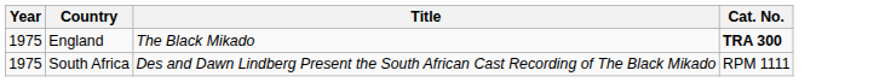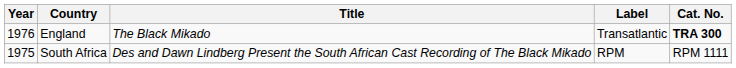 <table class="wikitable">
 <tr>
 <th>Year</th>
 <th>Country</th>
 <th>Title</th>
+<th>Label</th>
 <th>Cat. No.</th>
 </tr>
 <tr>
-<td>1975</td>
+<td>1976</td>
 <td>England</td>
 <td><em>The Black Mikado</em></td>
+<td>Transatlantic</td>
 <td><strong>TRA 300</strong></td>
 </tr>
 <tr>
 <td>1975</td>
 <td>South Africa</td>
 <td><em>Des and Dawn Lindberg Present the South African Cast Recording of The Black Mikado</em></td>
+<td>RPM</td>
 <td>RPM 1111</td>
 </tr>
 </table>
